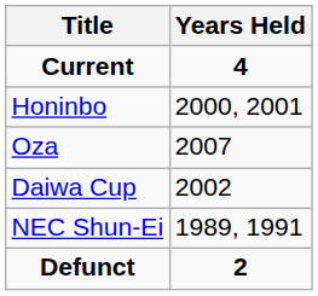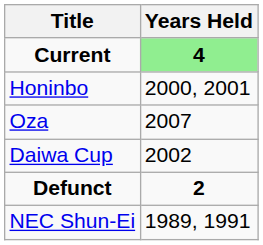 <table class="wikitable">
 <tr>
 <th>Title</th>
 <th>Years Held</th>
 </tr>
 <tr>
 <td align="center"><strong>Current</strong></td>
-<td align="center"><strong>4</strong></td>
+<td align="center" style="background: lightgreen;"><strong>4</strong></td>
 </tr>
 <tr>
 <td> <a href='#'>Honinbo</a></td>
 <td>2000, 2001</td>
 </tr>
 <tr>
 <td> <a href='#'>Oza</a></td>
 <td>2007</td>
 </tr>
 <tr>
 <td> <a href='#'>Daiwa Cup</a></td>
 <td>2002</td>
 </tr>
 <tr>
+<td align="center"><strong>Defunct</strong></td>
+<td align="center"><strong>2</strong></td>
+</tr>
+<tr>
 <td> <a href='#'>NEC Shun-Ei</a></td>
 <td>1989, 1991</td>
 </tr>
-<tr>
-<td align="center"><strong>Defunct</strong></td>
-<td align="center"><strong>2</strong></td>
-</tr>
 </table>
